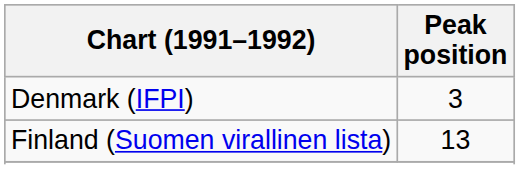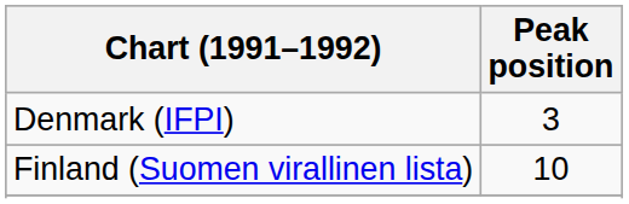 <table class="wikitable sortable">
 <tr>
 <th>Chart (1991–1992)</th>
 <th>Peak<br>position</th>
 </tr>
 <tr>
 <td>Denmark (<a href='#'>IFPI</a>)</td>
 <td align="center">3</td>
 </tr>
 <tr>
 <td>Finland (<a href='#'>Suomen virallinen lista</a>)</td>
-<td align="center">13</td>
+<td align="center">10</td>
 </tr>
 <tr>
 </tr>
 <tr>
 </tr>
 <tr>
 </tr>
 <tr>
 </tr>
 <tr>
 </tr>
 </table>
